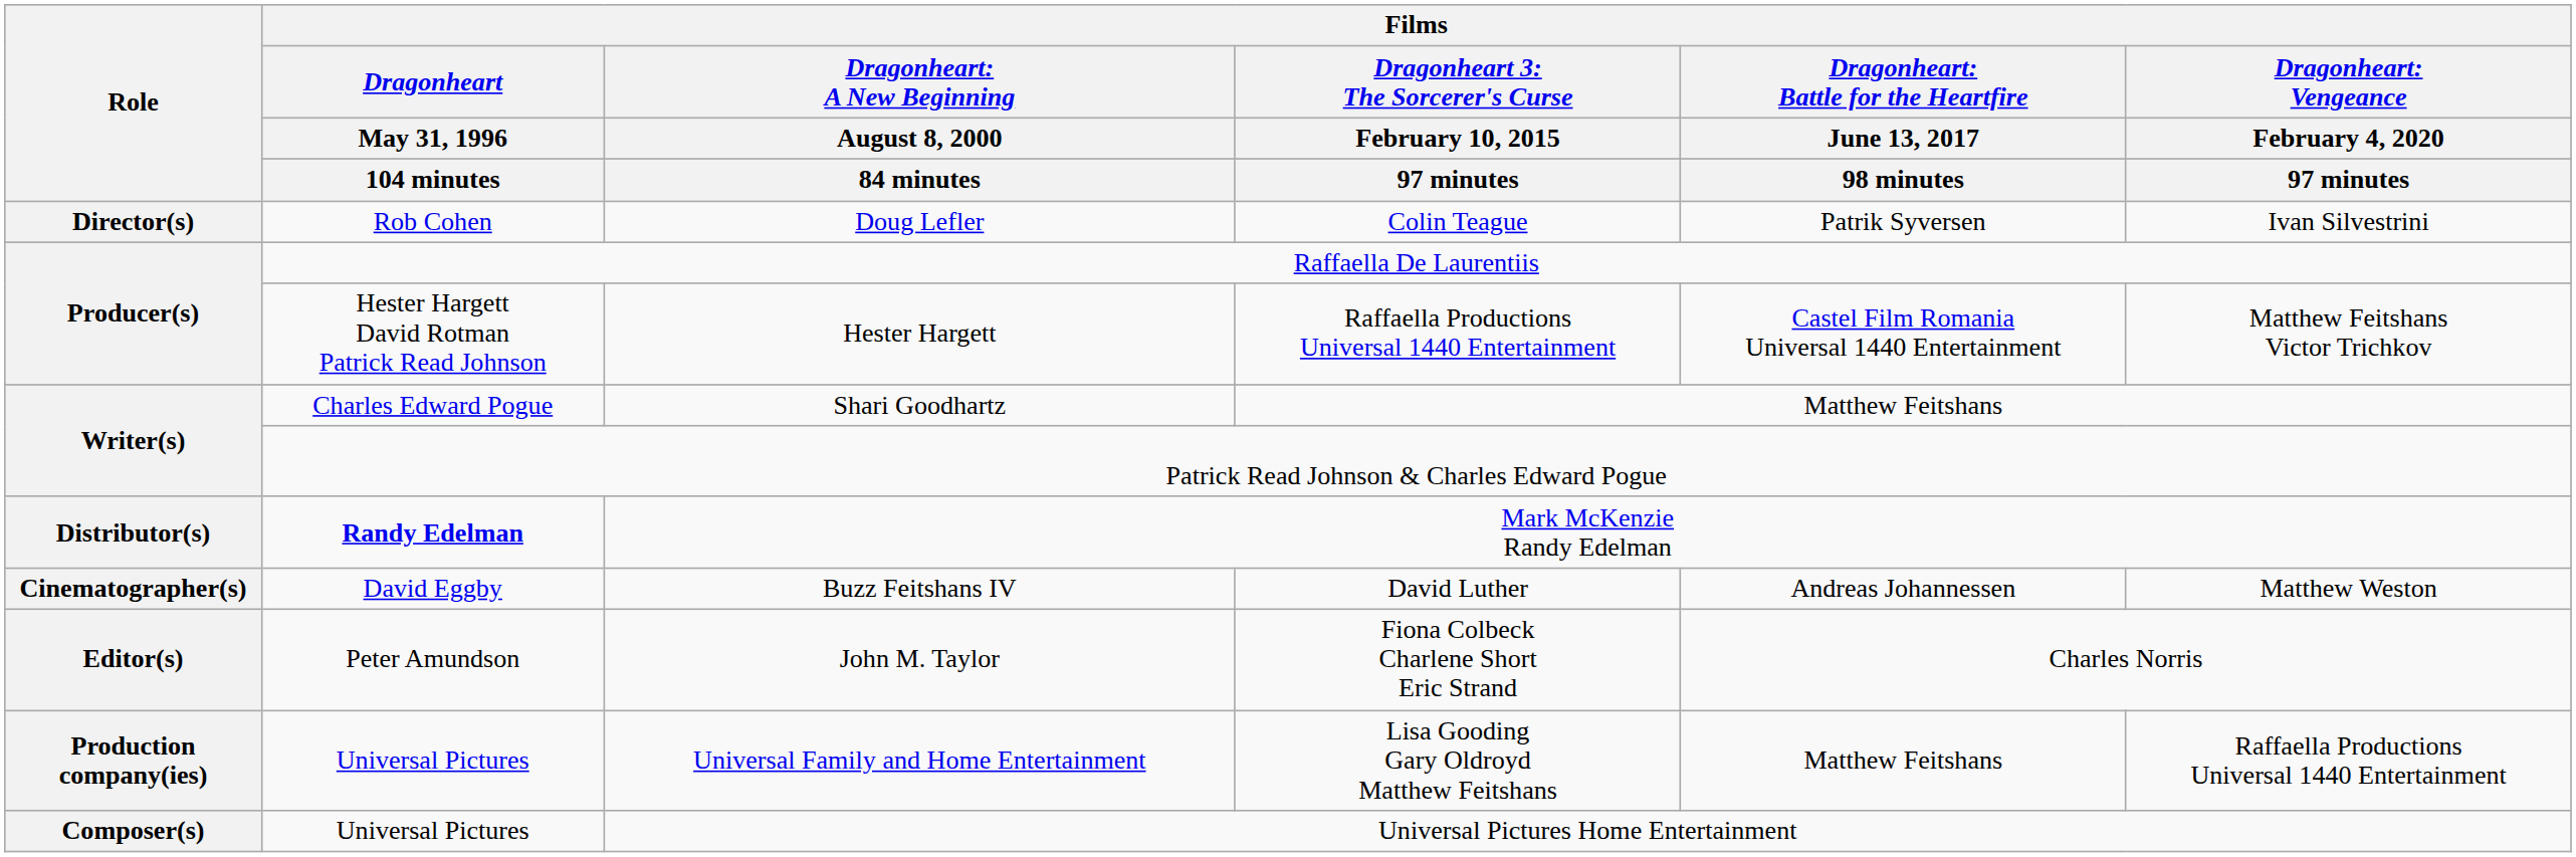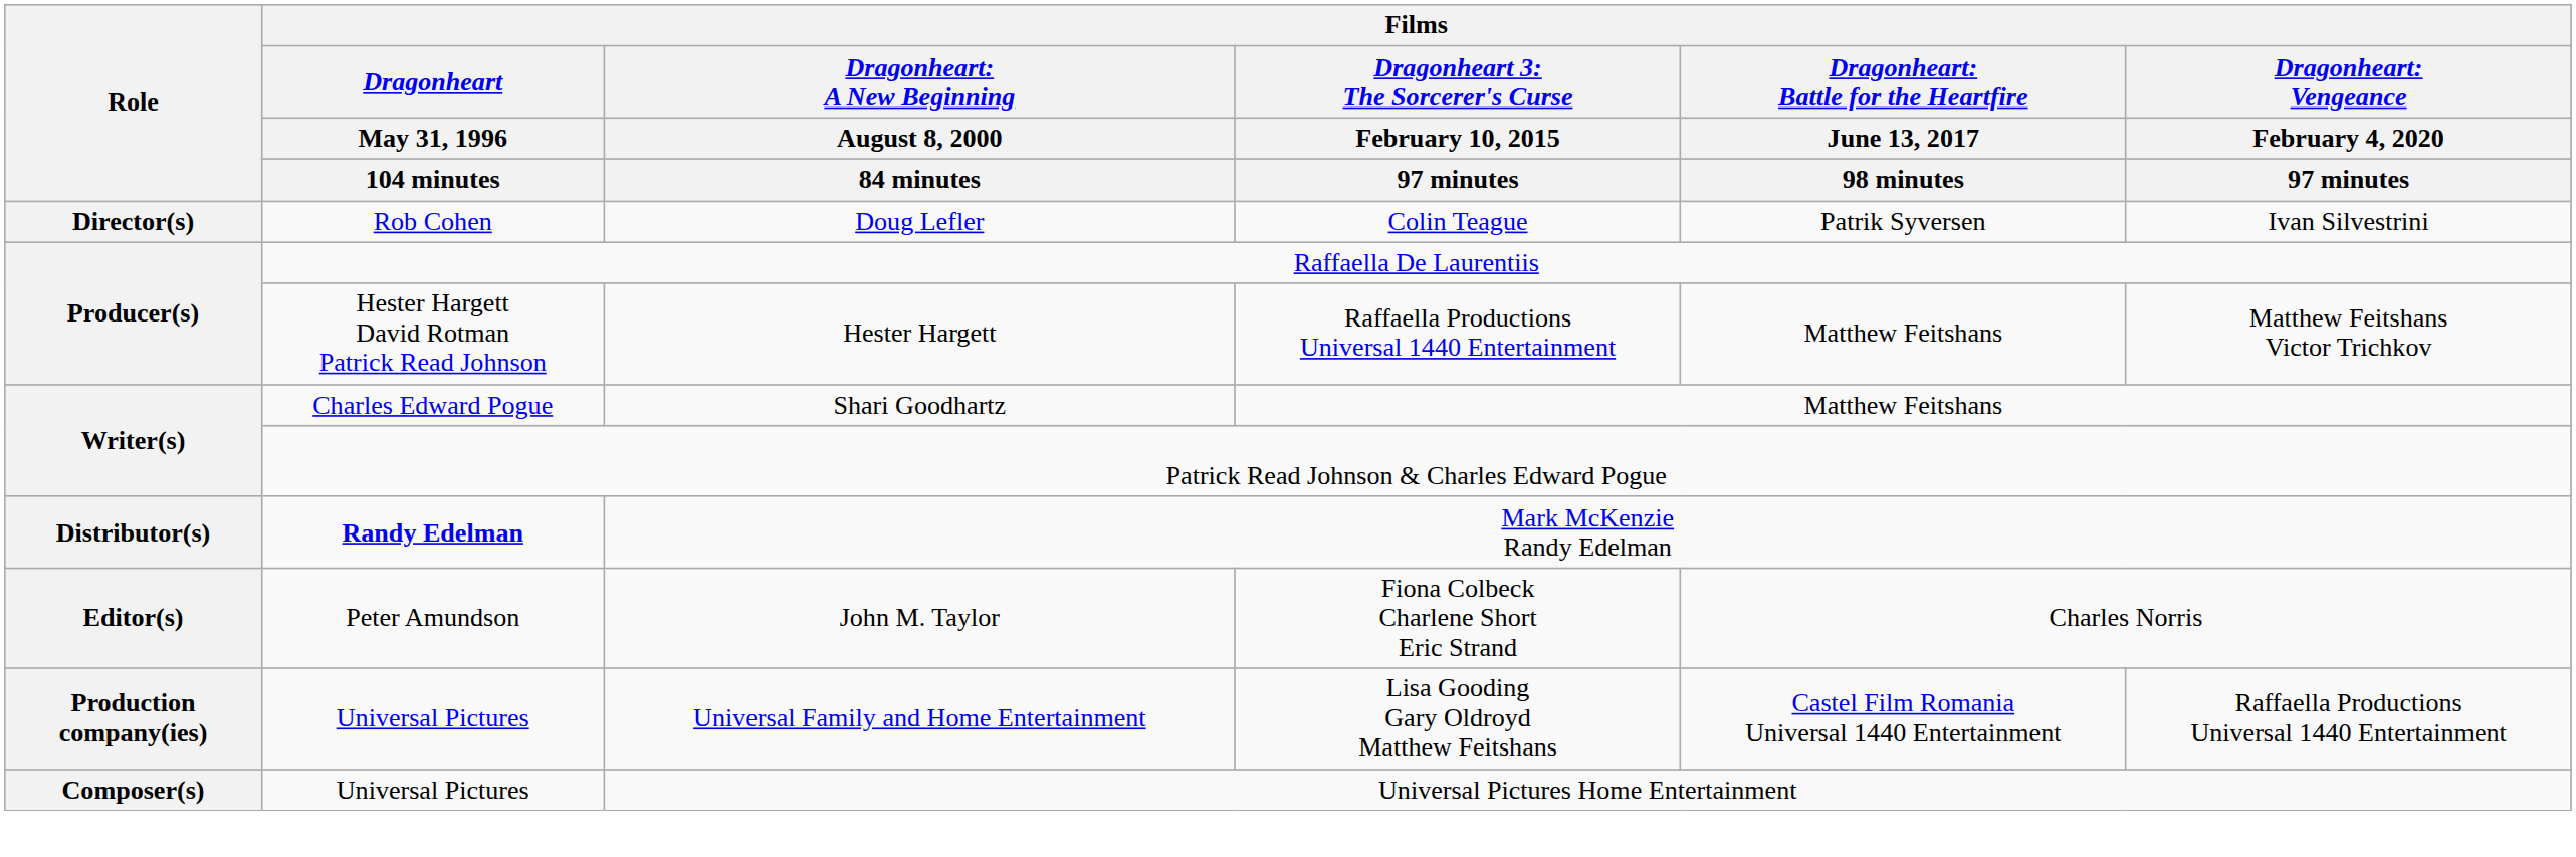 <table class="wikitable" style="text-align:center; width:99%">
 <tr>
 <th rowspan="4" style="width:10%;">Role</th>
 <th colspan="5">Films</th>
 </tr>
 <tr>
 <th><em><a href='#'>Dragonheart</a></em></th>
 <th><em><a href='#'>Dragonheart:<br> A New Beginning</a></em></th>
 <th><em><a href='#'>Dragonheart 3:<br> The Sorcerer's Curse</a></em></th>
 <th><em><a href='#'>Dragonheart:<br> Battle for the Heartfire</a></em></th>
 <th><em><a href='#'>Dragonheart:<br> Vengeance</a></em></th>
 </tr>
 <tr>
 <th>May 31, 1996</th>
 <th>August 8, 2000</th>
 <th>February 10, 2015</th>
 <th>June 13, 2017</th>
 <th>February 4, 2020</th>
 </tr>
 <tr>
 <th>104 minutes</th>
 <th>84 minutes</th>
 <th>97 minutes</th>
 <th>98 minutes</th>
 <th>97 minutes</th>
 </tr>
 <tr>
 <th>Director(s)</th>
 <td><a href='#'>Rob Cohen</a></td>
 <td><a href='#'>Doug Lefler</a></td>
 <td><a href='#'>Colin Teague</a></td>
 <td>Patrik Syversen</td>
 <td>Ivan Silvestrini</td>
 </tr>
 <tr>
 <th rowspan="2">Producer(s)</th>
 <td colspan="5"><a href='#'>Raffaella De Laurentiis</a></td>
 </tr>
 <tr>
 <td>Hester Hargett <br>David Rotman <br><a href='#'>Patrick Read Johnson</a> </td>
 <td>Hester Hargett </td>
 <td>Raffaella Productions<br><a href='#'>Universal 1440 Entertainment</a></td>
-<td><a href='#'>Castel Film Romania</a><br>Universal 1440 Entertainment</td>
+<td>Matthew Feitshans </td>
 <td>Matthew Feitshans <br>Victor Trichkov </td>
 </tr>
 <tr>
 <th rowspan="2">Writer(s)</th>
 <td><a href='#'>Charles Edward Pogue</a></td>
 <td>Shari Goodhartz</td>
 <td colspan="3">Matthew Feitshans</td>
 </tr>
 <tr>
 <td colspan="5"><br>Patrick Read Johnson & Charles Edward Pogue</td>
 </tr>
 <tr>
 <th>Distributor(s)</th>
 <td><strong><a href='#'>Randy Edelman</a></strong></td>
 <td colspan="4"><a href='#'>Mark McKenzie</a><br>Randy Edelman </td>
 </tr>
 <tr>
-<th>Cinematographer(s)</th>
-<td><a href='#'>David Eggby</a></td>
-<td>Buzz Feitshans IV</td>
-<td>David Luther</td>
-<td>Andreas Johannessen</td>
-<td>Matthew Weston</td>
-</tr>
-<tr>
 <th>Editor(s)</th>
 <td>Peter Amundson</td>
 <td>John M. Taylor</td>
 <td>Fiona Colbeck<br>Charlene Short<br>Eric Strand</td>
 <td colspan="2">Charles Norris</td>
 </tr>
 <tr>
 <th>Production company(ies)</th>
 <td><a href='#'>Universal Pictures</a></td>
 <td><a href='#'>Universal Family and Home Entertainment</a></td>
 <td>Lisa Gooding <br>Gary Oldroyd <br>Matthew Feitshans </td>
-<td>Matthew Feitshans </td>
+<td><a href='#'>Castel Film Romania</a><br>Universal 1440 Entertainment</td>
 <td>Raffaella Productions<br>Universal 1440 Entertainment</td>
 </tr>
 <tr>
 <th>Composer(s)</th>
 <td>Universal Pictures</td>
 <td colspan="4">Universal Pictures Home Entertainment</td>
 </tr>
 </table>
